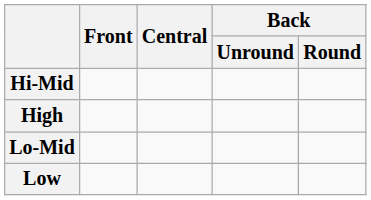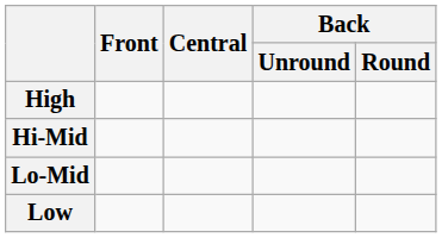 <table class="wikitable" style="text-align: center">
 <tr>
 <th rowspan="2"></th>
 <th rowspan="2">Front</th>
 <th rowspan="2">Central</th>
 <th colspan="2">Back</th>
 </tr>
 <tr>
 <th>Unround</th>
 <th>Round</th>
 </tr>
 <tr>
-<th>Hi-Mid</th>
+<th>High</th>
 <td></td>
 <td></td>
 <td></td>
 <td></td>
 </tr>
 <tr>
-<th>High</th>
+<th>Hi-Mid</th>
 <td></td>
 <td></td>
 <td></td>
 <td></td>
 </tr>
 <tr>
 <th>Lo-Mid</th>
 <td></td>
 <td></td>
 <td></td>
 <td></td>
 </tr>
 <tr>
 <th>Low</th>
 <td></td>
 <td></td>
 <td></td>
 <td></td>
 </tr>
 </table>
